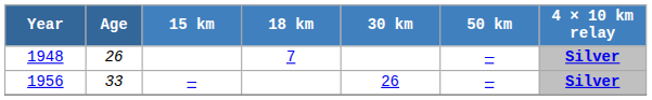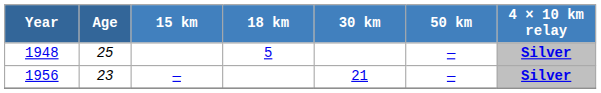 <table class="wikitable" style="font-size:95%; text-align:center; border:grey solid 1px; border-collapse:collapse; background:#ffffff;">
 <tr>
 <th style="background-color:#369; color:white; width:60px;"> Year </th>
 <th style="background-color:#369; color:white; width:40px;"> Age </th>
 <th style="background-color:#4180be; color:white; width:75px;"> 15 km </th>
 <th style="background-color:#4180be; color:white; width:75px;"> 18 km </th>
 <th style="background-color:#4180be; color:white; width:75px;"> 30 km </th>
 <th style="background-color:#4180be; color:white; width:75px;"> 50 km </th>
 <th style="background-color:#4180be; color:white; width:75px;"> 4 × 10 km <br> relay </th>
 </tr>
 <tr>
 <td><a href='#'>1948</a></td>
-<td><em>26</em></td>
+<td><em>25</em></td>
 <td></td>
-<td><a href='#'>7</a></td>
+<td><a href='#'>5</a></td>
 <td></td>
 <td><a href='#'>—</a></td>
 <td style="background:silver;"><a href='#'><strong>Silver</strong></a></td>
 </tr>
 <tr>
 <td><a href='#'>1956</a></td>
-<td><em>33</em></td>
+<td><em>23</em></td>
 <td><a href='#'>—</a></td>
 <td></td>
-<td><a href='#'>26</a></td>
+<td><a href='#'>21</a></td>
 <td><a href='#'>—</a></td>
 <td style="background:silver;"><a href='#'><strong>Silver</strong></a></td>
 </tr>
 <tr>
 </tr>
 </table>
